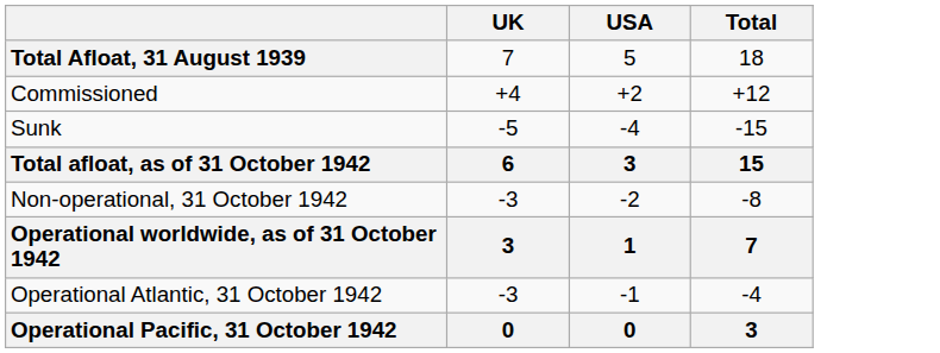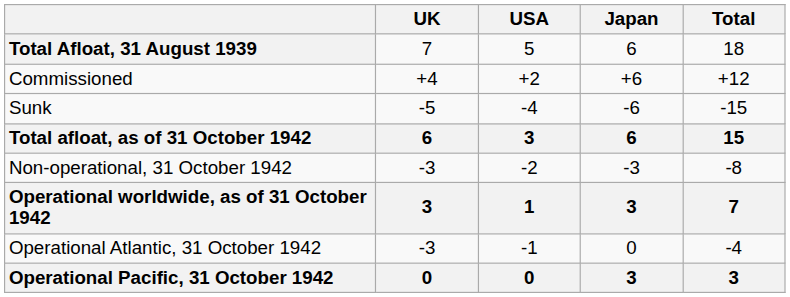 <table class="wikitable" style="text-align: center">
 <tr>
 <th scope="col" style="width: 310px;"></th>
 <th scope="col" width="80px">UK</th>
 <th scope="col" width="80px">USA</th>
+<th scope="col" width="80px">Japan</th>
 <th scope="col" width="80px">Total</th>
 </tr>
 <tr>
 <th scope="row" style="text-align: left;">Total Afloat, 31 August 1939</th>
 <td>7</td>
 <td>5</td>
+<td>6</td>
 <td>18</td>
 </tr>
 <tr>
 <td style="text-align: left;">Commissioned</td>
 <td>+4</td>
 <td>+2</td>
+<td>+6</td>
 <td>+12</td>
 </tr>
 <tr>
 <td style="text-align: left;">Sunk</td>
 <td>-5</td>
 <td>-4</td>
+<td>-6</td>
 <td>-15</td>
 </tr>
 <tr>
 <th scope="row" style="text-align: left;">Total afloat, as of 31 October 1942</th>
 <th>6</th>
 <th>3</th>
+<th>6</th>
 <th>15</th>
 </tr>
 <tr>
 <td style="text-align: left;">Non-operational, 31 October 1942</td>
 <td>-3</td>
 <td>-2</td>
+<td>-3</td>
 <td>-8</td>
 </tr>
 <tr>
 <th scope="row" style="text-align: left;">Operational worldwide,  as of 31 October 1942</th>
 <th>3</th>
 <th>1</th>
+<th>3</th>
 <th>7</th>
 </tr>
 <tr>
 <td style="text-align: left;">Operational Atlantic, 31 October 1942</td>
 <td>-3</td>
 <td>-1</td>
+<td>0</td>
 <td>-4</td>
 </tr>
 <tr>
 <th scope="row" style="text-align: left;">Operational Pacific, 31 October 1942</th>
 <th>0</th>
 <th>0</th>
 <th>3</th>
+<th>3</th>
 </tr>
 </table>
